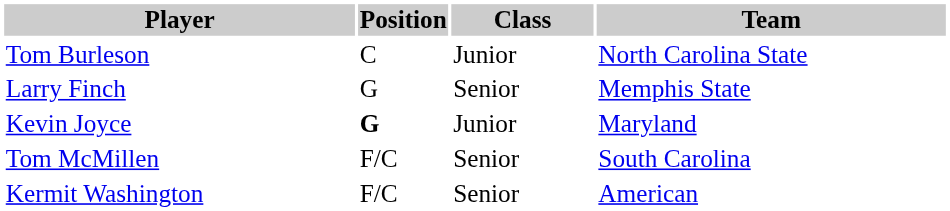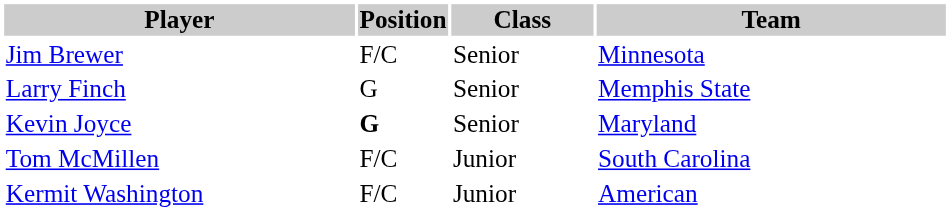 <table style="width:600px" "border:'1' 'solid' 'gray'">
 <tr>
 <th style="background:#CCCCCC;width:40%">Player</th>
 <th style="background:#CCCCCC;width:4%">Position</th>
 <th style="background:#CCCCCC;width:16%">Class</th>
 <th style="background:#CCCCCC;width:40%">Team</th>
 </tr>
 <tr>
-<td><a href='#'>Tom Burleson</a></td>
-<td>C</td>
-<td>Junior</td>
-<td><a href='#'>North Carolina State</a></td>
+<td><a href='#'>Jim Brewer</a></td>
+<td>F/C</td>
+<td>Senior</td>
+<td><a href='#'>Minnesota</a></td>
 </tr>
 <tr>
 <td><a href='#'>Larry Finch</a></td>
 <td>G</td>
 <td>Senior</td>
 <td><a href='#'>Memphis State</a></td>
 </tr>
 <tr>
 <td><a href='#'>Kevin Joyce</a></td>
 <td><strong>G</strong></td>
-<td>Junior</td>
+<td>Senior</td>
 <td><a href='#'>Maryland</a></td>
 </tr>
 <tr>
 <td><a href='#'>Tom McMillen</a></td>
 <td>F/C</td>
-<td>Senior</td>
+<td>Junior</td>
 <td><a href='#'>South Carolina</a></td>
 </tr>
 <tr>
 <td><a href='#'>Kermit Washington</a></td>
 <td>F/C</td>
-<td>Senior</td>
+<td>Junior</td>
 <td><a href='#'>American</a></td>
 </tr>
 </table>
